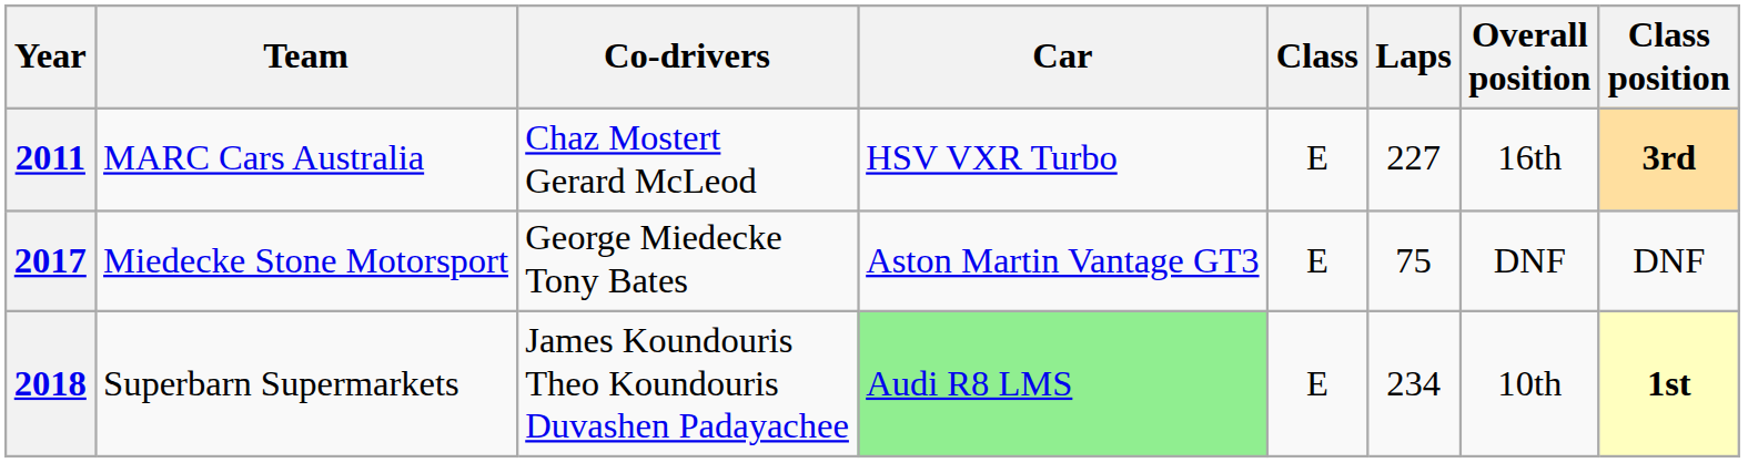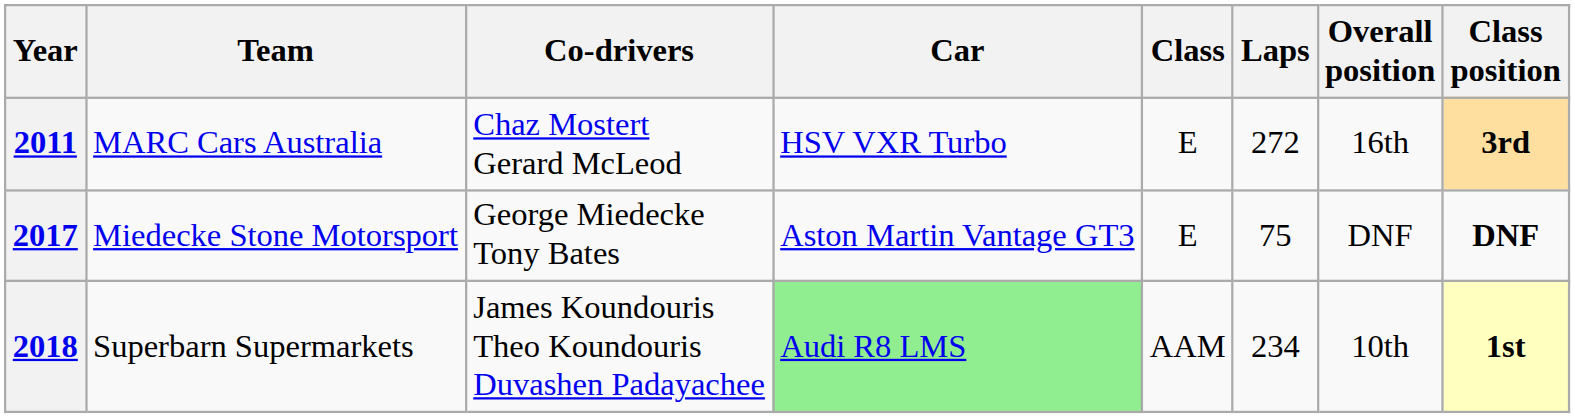 <table class="wikitable" style="font-size:90%">
 <tr>
 <th>Year</th>
 <th>Team</th>
 <th>Co-drivers</th>
 <th>Car</th>
 <th>Class</th>
 <th>Laps</th>
 <th>Overall<br>position</th>
 <th>Class<br>position</th>
 </tr>
 <tr style="text-align:center;">
 <th><a href='#'>2011</a></th>
 <td align="left"> <a href='#'>MARC Cars Australia</a></td>
 <td align="left"> <a href='#'>Chaz Mostert</a><br> Gerard McLeod</td>
 <td align="left"><a href='#'>HSV VXR Turbo</a></td>
 <td>E</td>
-<td>227</td>
+<td>272</td>
 <td>16th</td>
 <td style="background:#ffdf9f;"><strong>3rd</strong></td>
 </tr>
 <tr style="text-align:center;">
 <th><a href='#'>2017</a></th>
 <td align="left"> <a href='#'>Miedecke Stone Motorsport</a></td>
 <td align="left"> George Miedecke<br> Tony Bates</td>
 <td align="left"><a href='#'>Aston Martin Vantage GT3</a></td>
 <td>E</td>
 <td>75</td>
 <td>DNF</td>
-<td>DNF</td>
+<td><strong>DNF</strong></td>
 </tr>
 <tr style="text-align:center;">
 <th><a href='#'>2018</a></th>
 <td align="left"> Superbarn Supermarkets</td>
 <td align="left"> James Koundouris<br> Theo Koundouris<br> <a href='#'>Duvashen Padayachee</a></td>
 <td align="left" style="background: lightgreen;"><a href='#'>Audi R8 LMS</a></td>
-<td>E</td>
+<td>AAM</td>
 <td>234</td>
 <td>10th</td>
 <td style="background:#ffffbf;"><strong>1st</strong></td>
 </tr>
 </table>
